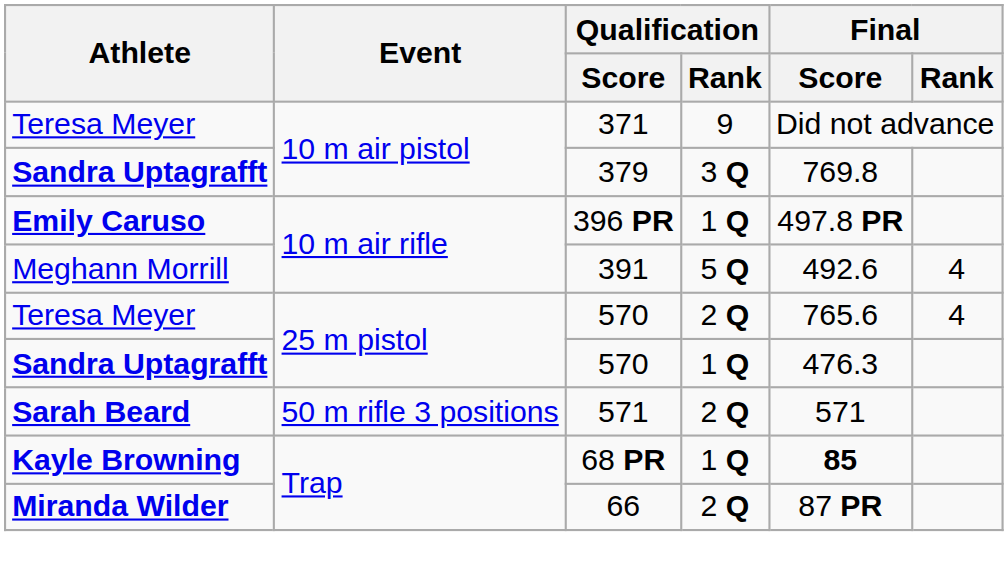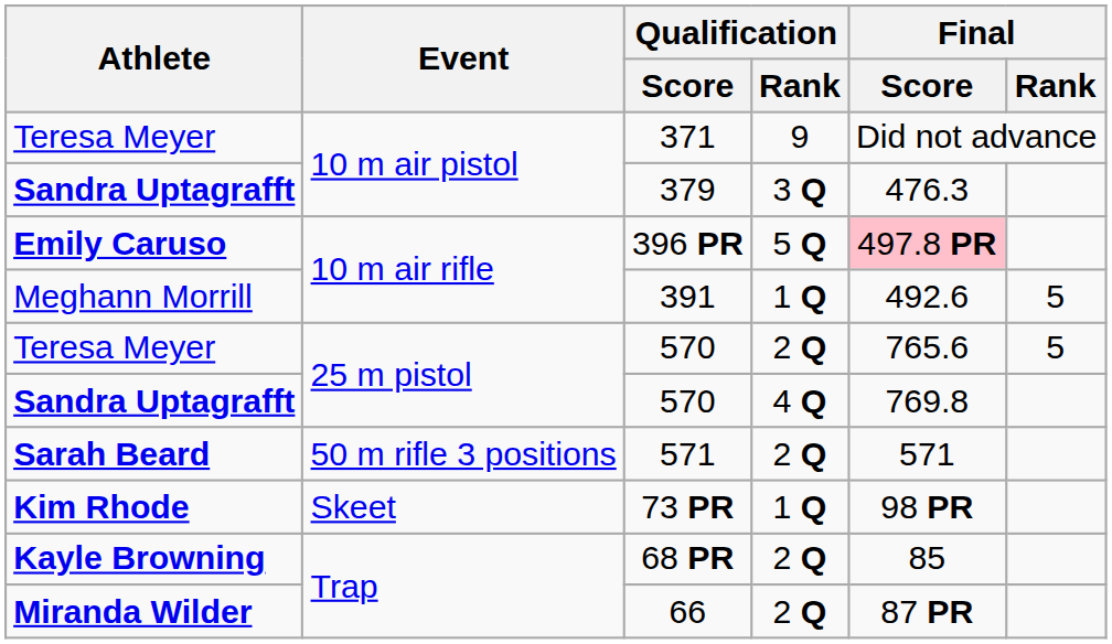 <table class="wikitable" style="font-size:90%">
 <tr>
 <th rowspan=2>Athlete</th>
 <th rowspan="2">Event</th>
 <th colspan="2">Qualification</th>
 <th colspan="2">Final</th>
 </tr>
 <tr>
 <th>Score</th>
 <th>Rank</th>
 <th>Score</th>
 <th>Rank</th>
 </tr>
 <tr align=center>
 <td align=left><a href='#'>Teresa Meyer</a></td>
 <td align=left rowspan=2><a href='#'>10 m air pistol</a></td>
 <td>371</td>
 <td>9</td>
 <td colspan=2>Did not advance</td>
 </tr>
 <tr align=center>
 <td align=left><strong><a href='#'>Sandra Uptagrafft</a></strong></td>
 <td>379</td>
 <td>3 <strong>Q</strong></td>
-<td>769.8</td>
+<td>476.3</td>
 <td></td>
 </tr>
 <tr align=center>
 <td align=left><strong><a href='#'>Emily Caruso</a></strong></td>
 <td align=left rowspan=2><a href='#'>10 m air rifle</a></td>
 <td>396 <strong>PR</strong></td>
-<td>1 <strong>Q</strong></td>
-<td>497.8 <strong>PR</strong></td>
+<td>5 <strong>Q</strong></td>
+<td style="background: pink;">497.8 <strong>PR</strong></td>
 <td></td>
 </tr>
 <tr align=center>
 <td align=left><a href='#'>Meghann Morrill</a></td>
 <td>391</td>
-<td>5 <strong>Q</strong></td>
+<td>1 <strong>Q</strong></td>
 <td>492.6</td>
-<td>4</td>
+<td>5</td>
 </tr>
 <tr align=center>
 <td align=left><a href='#'>Teresa Meyer</a></td>
 <td align=left rowspan=2><a href='#'>25 m pistol</a></td>
 <td>570</td>
 <td>2 <strong>Q</strong></td>
 <td>765.6</td>
-<td>4</td>
+<td>5</td>
 </tr>
 <tr align=center>
 <td align=left><strong><a href='#'>Sandra Uptagrafft</a></strong></td>
 <td>570</td>
-<td>1 <strong>Q</strong></td>
-<td>476.3</td>
+<td>4 <strong>Q</strong></td>
+<td>769.8</td>
 <td></td>
 </tr>
 <tr align=center>
 <td align=left><strong><a href='#'>Sarah Beard</a></strong></td>
 <td align=left><a href='#'>50 m rifle 3 positions</a></td>
 <td>571</td>
 <td>2 <strong>Q</strong></td>
 <td>571</td>
 <td></td>
 </tr>
 <tr align=center>
+<td align=left><strong><a href='#'>Kim Rhode</a></strong></td>
+<td align=left><a href='#'>Skeet</a></td>
+<td>73 <strong>PR</strong></td>
+<td>1 <strong>Q</strong></td>
+<td>98 <strong>PR</strong></td>
+<td></td>
+</tr>
+<tr align=center>
 <td align=left><strong><a href='#'>Kayle Browning</a></strong></td>
 <td align=left rowspan=2><a href='#'>Trap</a></td>
 <td>68 <strong>PR</strong></td>
-<td>1 <strong>Q</strong></td>
-<td><strong>85</strong></td>
+<td>2 <strong>Q</strong></td>
+<td>85</td>
 <td></td>
 </tr>
 <tr align=center>
 <td align=left><strong><a href='#'>Miranda Wilder</a></strong></td>
 <td>66</td>
 <td>2 <strong>Q</strong></td>
 <td>87 <strong>PR</strong></td>
 <td></td>
 </tr>
 </table>
